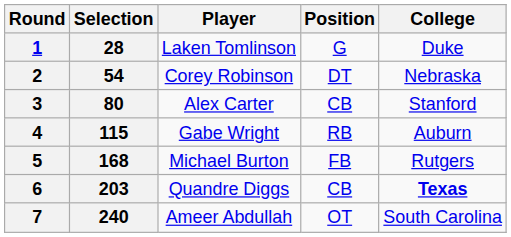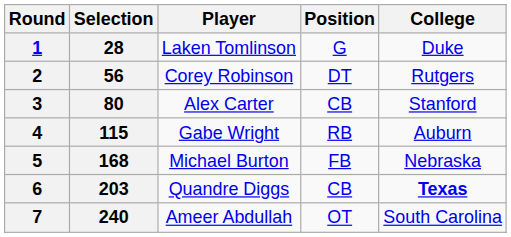 <table class="wikitable" style="font-size: 95%; text-align: center;">
 <tr>
 <th>Round</th>
 <th>Selection</th>
 <th>Player</th>
 <th>Position</th>
 <th>College</th>
 </tr>
 <tr>
 <th><a href='#'>1</a></th>
 <th>28</th>
 <td><a href='#'>Laken Tomlinson</a></td>
 <td><a href='#'>G</a></td>
 <td><a href='#'>Duke</a></td>
 </tr>
 <tr>
 <th>2</th>
-<th>54</th>
+<th>56</th>
 <td><a href='#'>Corey Robinson</a></td>
 <td><a href='#'>DT</a></td>
-<td><a href='#'>Nebraska</a></td>
+<td><a href='#'>Rutgers</a></td>
 </tr>
 <tr>
 <th>3</th>
 <th>80</th>
 <td><a href='#'>Alex Carter</a></td>
 <td><a href='#'>CB</a></td>
 <td><a href='#'>Stanford</a></td>
 </tr>
 <tr>
 <th>4</th>
 <th>115</th>
 <td><a href='#'>Gabe Wright</a></td>
 <td><a href='#'>RB</a></td>
 <td><a href='#'>Auburn</a></td>
 </tr>
 <tr>
 <th>5</th>
 <th>168</th>
 <td><a href='#'>Michael Burton</a></td>
 <td><a href='#'>FB</a></td>
-<td><a href='#'>Rutgers</a></td>
+<td><a href='#'>Nebraska</a></td>
 </tr>
 <tr>
 <th>6</th>
 <th>203</th>
 <td><a href='#'>Quandre Diggs</a></td>
 <td><a href='#'>CB</a></td>
 <td><strong><a href='#'>Texas</a></strong></td>
 </tr>
 <tr>
 <th>7</th>
 <th>240</th>
 <td><a href='#'>Ameer Abdullah</a></td>
 <td><a href='#'>OT</a></td>
 <td><a href='#'>South Carolina</a></td>
 </tr>
 </table>
